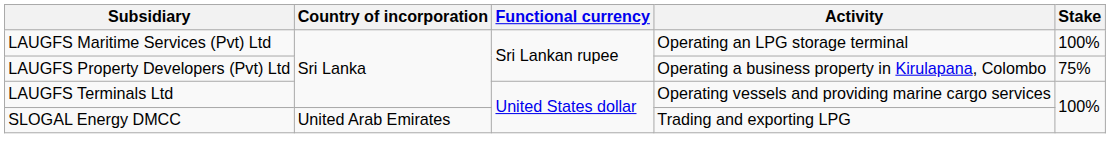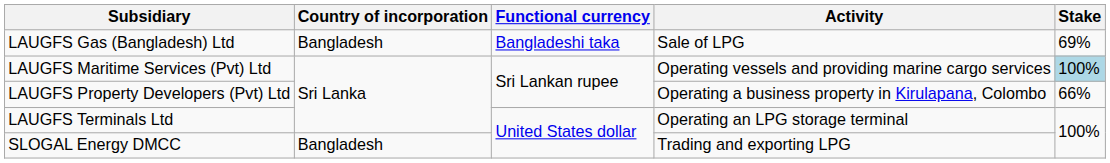 <table class="wikitable sortable">
 <tr>
 <th>Subsidiary</th>
 <th>Country of incorporation</th>
 <th><a href='#'>Functional currency</a></th>
 <th class="unsortable">Activity</th>
 <th>Stake</th>
 </tr>
 <tr>
+<td>LAUGFS Gas (Bangladesh) Ltd</td>
+<td>Bangladesh</td>
+<td><a href='#'>Bangladeshi taka</a></td>
+<td>Sale of LPG</td>
+<td>69%</td>
+</tr>
+<tr>
 <td>LAUGFS Maritime Services (Pvt) Ltd</td>
 <td rowspan="3">Sri Lanka</td>
 <td rowspan="2">Sri Lankan rupee</td>
-<td>Operating an LPG storage terminal</td>
-<td>100%</td>
+<td>Operating vessels and providing marine cargo services</td>
+<td style="background: lightblue;">100%</td>
 </tr>
 <tr>
 <td>LAUGFS Property Developers (Pvt) Ltd</td>
 <td>Operating a business property in <a href='#'>Kirulapana</a>, Colombo</td>
-<td>75%</td>
+<td>66%</td>
 </tr>
 <tr>
 <td>LAUGFS Terminals Ltd</td>
 <td rowspan="2"><a href='#'>United States dollar</a></td>
-<td>Operating vessels and providing marine cargo services</td>
+<td>Operating an LPG storage terminal</td>
 <td rowspan="2">100%</td>
 </tr>
 <tr>
 <td>SLOGAL Energy DMCC</td>
-<td>United Arab Emirates</td>
+<td>Bangladesh</td>
 <td>Trading and exporting LPG</td>
 </tr>
 </table>
